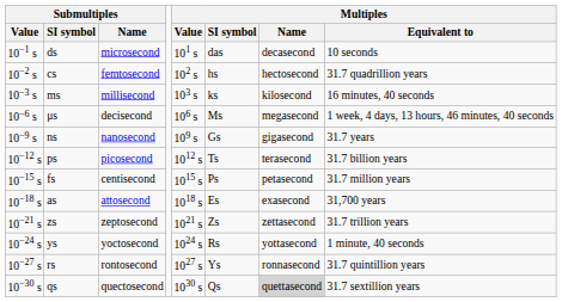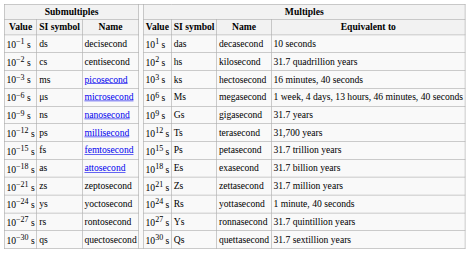 <table class="wikitable">
 <tr>
 <th colspan="3">Submultiples</th>
 <td rowspan="14"></td>
 <th colspan="4">Multiples</th>
 </tr>
 <tr>
 <th>Value</th>
 <th>SI symbol</th>
 <th>Name</th>
 <th>Value</th>
 <th>SI symbol</th>
 <th>Name</th>
 <th>Equivalent to</th>
 </tr>
 <tr>
 <td>10<sup>−1</sup> s</td>
 <td>ds</td>
-<td><a href='#'>microsecond</a></td>
+<td>decisecond</td>
 <td>10<sup>1</sup> s</td>
 <td>das</td>
 <td>decasecond</td>
 <td>10 seconds</td>
 </tr>
 <tr>
 <td>10<sup>−2</sup> s</td>
 <td>cs</td>
-<td><a href='#'>femtosecond</a></td>
+<td>centisecond</td>
 <td>10<sup>2</sup> s</td>
 <td>hs</td>
-<td>hectosecond</td>
+<td>kilosecond</td>
 <td>31.7 quadrillion years</td>
 </tr>
 <tr>
 <td>10<sup>−3</sup> s</td>
 <td>ms</td>
-<td><a href='#'>millisecond</a></td>
+<td><a href='#'>picosecond</a></td>
 <td>10<sup>3</sup> s</td>
 <td>ks</td>
-<td>kilosecond</td>
+<td>hectosecond</td>
 <td>16 minutes, 40 seconds</td>
 </tr>
 <tr>
 <td>10<sup>−6</sup> s</td>
 <td>μs</td>
-<td>decisecond</td>
+<td><a href='#'>microsecond</a></td>
 <td>10<sup>6</sup> s</td>
 <td>Ms</td>
 <td>megasecond</td>
 <td>1 week, 4 days, 13 hours, 46 minutes, 40 seconds</td>
 </tr>
 <tr>
 <td>10<sup>−9</sup> s</td>
 <td>ns</td>
 <td><a href='#'>nanosecond</a></td>
 <td>10<sup>9</sup> s</td>
 <td>Gs</td>
 <td>gigasecond</td>
 <td>31.7 years</td>
 </tr>
 <tr>
 <td>10<sup>−12</sup> s</td>
 <td>ps</td>
-<td><a href='#'>picosecond</a></td>
+<td><a href='#'>millisecond</a></td>
 <td>10<sup>12</sup> s</td>
 <td>Ts</td>
 <td>terasecond</td>
-<td>31.7 billion years</td>
+<td>31,700 years</td>
 </tr>
 <tr>
 <td>10<sup>−15</sup> s</td>
 <td>fs</td>
-<td>centisecond</td>
+<td><a href='#'>femtosecond</a></td>
 <td>10<sup>15</sup> s</td>
 <td>Ps</td>
 <td>petasecond</td>
-<td>31.7 million years</td>
+<td>31.7 trillion years</td>
 </tr>
 <tr>
 <td>10<sup>−18</sup> s</td>
 <td>as</td>
 <td><a href='#'>attosecond</a></td>
 <td>10<sup>18</sup> s</td>
 <td>Es</td>
 <td>exasecond</td>
-<td>31,700 years</td>
+<td>31.7 billion years</td>
 </tr>
 <tr>
 <td>10<sup>−21</sup> s</td>
 <td>zs</td>
 <td>zeptosecond</td>
 <td>10<sup>21</sup> s</td>
 <td>Zs</td>
 <td>zettasecond</td>
-<td>31.7 trillion years</td>
+<td>31.7 million years</td>
 </tr>
 <tr>
 <td>10<sup>−24</sup> s</td>
 <td>ys</td>
 <td>yoctosecond</td>
 <td>10<sup>24</sup> s</td>
 <td>Rs</td>
 <td>yottasecond</td>
 <td>1 minute, 40 seconds</td>
 </tr>
 <tr>
 <td>10<sup>−27</sup> s</td>
 <td>rs</td>
 <td>rontosecond</td>
 <td>10<sup>27</sup> s</td>
 <td>Ys</td>
 <td>ronnasecond</td>
 <td>31.7 quintillion years</td>
 </tr>
 <tr>
 <td>10<sup>−30</sup> s</td>
 <td>qs</td>
 <td>quectosecond</td>
 <td>10<sup>30</sup> s</td>
 <td>Qs</td>
-<td style="background: lightgrey;">quettasecond</td>
+<td>quettasecond</td>
 <td>31.7 sextillion years</td>
 </tr>
 </table>
